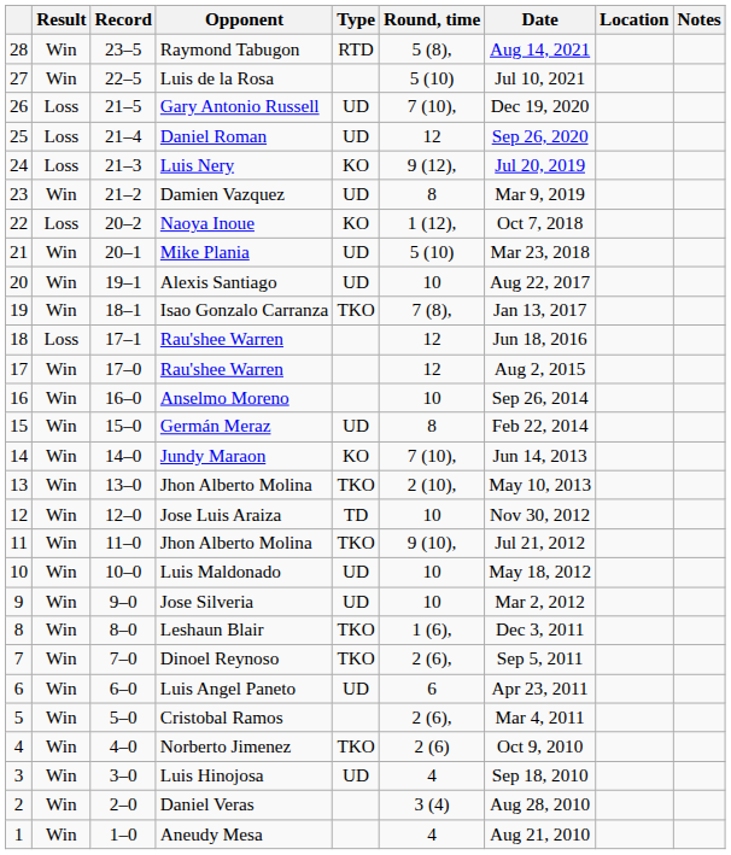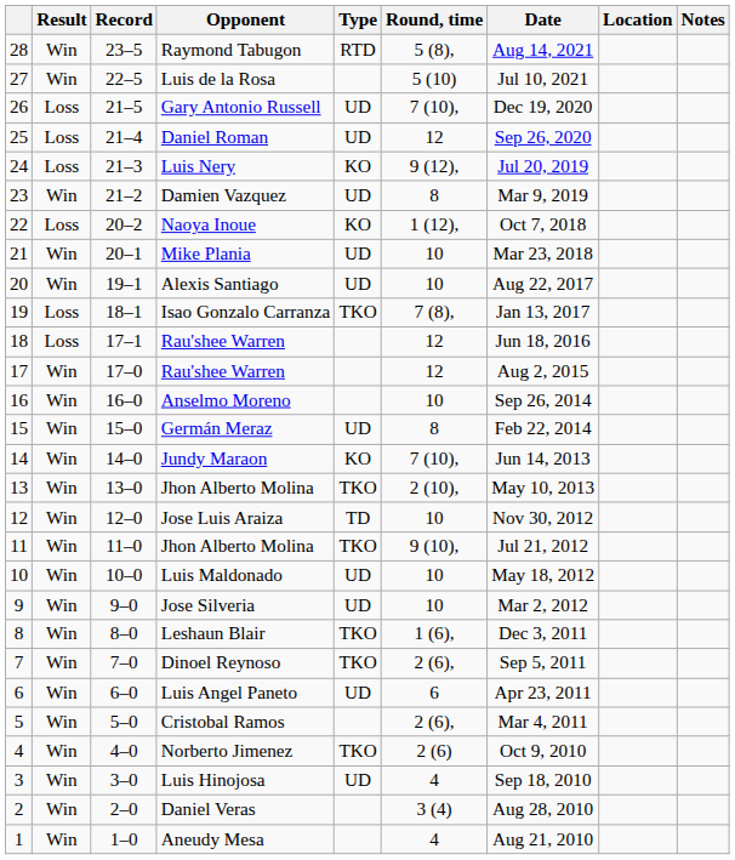 <table class=wikitable style=text-align:center>
 <tr>
 <th></th>
 <th>Result</th>
 <th>Record</th>
 <th>Opponent</th>
 <th>Type</th>
 <th>Round, time</th>
 <th>Date</th>
 <th>Location</th>
 <th>Notes</th>
 </tr>
 <tr>
 <td>28</td>
 <td>Win</td>
 <td>23–5</td>
 <td align=left>Raymond Tabugon</td>
 <td>RTD</td>
 <td>5 (8), </td>
 <td><a href='#'>Aug 14, 2021</a></td>
 <td align=left></td>
 <td align=left></td>
 </tr>
 <tr>
 <td>27</td>
 <td>Win</td>
 <td>22–5</td>
 <td align=left>Luis de la Rosa</td>
 <td></td>
 <td>5 (10)</td>
 <td>Jul 10, 2021</td>
 <td align=left></td>
 <td align=left></td>
 </tr>
 <tr>
 <td>26</td>
 <td>Loss</td>
 <td>21–5</td>
 <td align=left><a href='#'>Gary Antonio Russell</a></td>
 <td>UD</td>
 <td>7 (10), </td>
 <td>Dec 19, 2020</td>
 <td align=left></td>
 <td align=left></td>
 </tr>
 <tr>
 <td>25</td>
 <td>Loss</td>
 <td>21–4</td>
 <td align=left><a href='#'>Daniel Roman</a></td>
 <td>UD</td>
 <td>12</td>
 <td><a href='#'>Sep 26, 2020</a></td>
 <td align=left></td>
 <td align=left></td>
 </tr>
 <tr>
 <td>24</td>
 <td>Loss</td>
 <td>21–3</td>
 <td align=left><a href='#'>Luis Nery</a></td>
 <td>KO</td>
 <td>9 (12), </td>
 <td><a href='#'>Jul 20, 2019</a></td>
 <td align=left></td>
 <td align=left></td>
 </tr>
 <tr>
 <td>23</td>
 <td>Win</td>
 <td>21–2</td>
 <td align=left>Damien Vazquez</td>
 <td>UD</td>
 <td>8</td>
 <td>Mar 9, 2019</td>
 <td align=left></td>
 <td align=left></td>
 </tr>
 <tr>
 <td>22</td>
 <td>Loss</td>
 <td>20–2</td>
 <td align=left><a href='#'>Naoya Inoue</a></td>
 <td>KO</td>
 <td>1 (12), </td>
 <td>Oct 7, 2018</td>
 <td align=left></td>
 <td align=left></td>
 </tr>
 <tr>
 <td>21</td>
 <td>Win</td>
 <td>20–1</td>
 <td align=left><a href='#'>Mike Plania</a></td>
 <td>UD</td>
-<td>5 (10)</td>
+<td>10</td>
 <td>Mar 23, 2018</td>
 <td align=left></td>
 <td align=left></td>
 </tr>
 <tr>
 <td>20</td>
 <td>Win</td>
 <td>19–1</td>
 <td align=left>Alexis Santiago</td>
 <td>UD</td>
 <td>10</td>
 <td>Aug 22, 2017</td>
 <td align=left></td>
 <td align=left></td>
 </tr>
 <tr>
 <td>19</td>
-<td>Win</td>
+<td>Loss</td>
 <td>18–1</td>
 <td align=left>Isao Gonzalo Carranza</td>
 <td>TKO</td>
 <td>7 (8), </td>
 <td>Jan 13, 2017</td>
 <td align=left></td>
 <td align=left></td>
 </tr>
 <tr>
 <td>18</td>
 <td>Loss</td>
 <td>17–1</td>
 <td align=left><a href='#'>Rau'shee Warren</a></td>
 <td></td>
 <td>12</td>
 <td>Jun 18, 2016</td>
 <td align=left></td>
 <td align=left></td>
 </tr>
 <tr>
 <td>17</td>
 <td>Win</td>
 <td>17–0</td>
 <td align=left><a href='#'>Rau'shee Warren</a></td>
 <td></td>
 <td>12</td>
 <td>Aug 2, 2015</td>
 <td align=left></td>
 <td align=left></td>
 </tr>
 <tr>
 <td>16</td>
 <td>Win</td>
 <td>16–0</td>
 <td align=left><a href='#'>Anselmo Moreno</a></td>
 <td></td>
 <td>10</td>
 <td>Sep 26, 2014</td>
 <td align=left></td>
 <td align=left></td>
 </tr>
 <tr>
 <td>15</td>
 <td>Win</td>
 <td>15–0</td>
 <td align=left><a href='#'>Germán Meraz</a></td>
 <td>UD</td>
 <td>8</td>
 <td>Feb 22, 2014</td>
 <td align=left></td>
 <td align=left></td>
 </tr>
 <tr>
 <td>14</td>
 <td>Win</td>
 <td>14–0</td>
 <td align=left><a href='#'>Jundy Maraon</a></td>
 <td>KO</td>
 <td>7 (10), </td>
 <td>Jun 14, 2013</td>
 <td align=left></td>
 <td align=left></td>
 </tr>
 <tr>
 <td>13</td>
 <td>Win</td>
 <td>13–0</td>
 <td align=left>Jhon Alberto Molina</td>
 <td>TKO</td>
 <td>2 (10), </td>
 <td>May 10, 2013</td>
 <td align=left></td>
 <td align=left></td>
 </tr>
 <tr>
 <td>12</td>
 <td>Win</td>
 <td>12–0</td>
 <td align=left>Jose Luis Araiza</td>
 <td>TD</td>
 <td>10</td>
 <td>Nov 30, 2012</td>
 <td align=left></td>
 <td align=left></td>
 </tr>
 <tr>
 <td>11</td>
 <td>Win</td>
 <td>11–0</td>
 <td align=left>Jhon Alberto Molina</td>
 <td>TKO</td>
 <td>9 (10), </td>
 <td>Jul 21, 2012</td>
 <td align=left></td>
 <td align=left></td>
 </tr>
 <tr>
 <td>10</td>
 <td>Win</td>
 <td>10–0</td>
 <td align=left>Luis Maldonado</td>
 <td>UD</td>
 <td>10</td>
 <td>May 18, 2012</td>
 <td align=left></td>
 <td align=left></td>
 </tr>
 <tr>
 <td>9</td>
 <td>Win</td>
 <td>9–0</td>
 <td align=left>Jose Silveria</td>
 <td>UD</td>
 <td>10</td>
 <td>Mar 2, 2012</td>
 <td align=left></td>
 <td align=left></td>
 </tr>
 <tr>
 <td>8</td>
 <td>Win</td>
 <td>8–0</td>
 <td align=left>Leshaun Blair</td>
 <td>TKO</td>
 <td>1 (6), </td>
 <td>Dec 3, 2011</td>
 <td align=left></td>
 <td align=left></td>
 </tr>
 <tr>
 <td>7</td>
 <td>Win</td>
 <td>7–0</td>
 <td align=left>Dinoel Reynoso</td>
 <td>TKO</td>
 <td>2 (6), </td>
 <td>Sep 5, 2011</td>
 <td align=left></td>
 <td align=left></td>
 </tr>
 <tr>
 <td>6</td>
 <td>Win</td>
 <td>6–0</td>
 <td align=left>Luis Angel Paneto</td>
 <td>UD</td>
 <td>6</td>
 <td>Apr 23, 2011</td>
 <td align=left></td>
 <td align=left></td>
 </tr>
 <tr>
 <td>5</td>
 <td>Win</td>
 <td>5–0</td>
 <td align=left>Cristobal Ramos</td>
 <td></td>
 <td>2 (6), </td>
 <td>Mar 4, 2011</td>
 <td align=left></td>
 <td align=left></td>
 </tr>
 <tr>
 <td>4</td>
 <td>Win</td>
 <td>4–0</td>
 <td align=left>Norberto Jimenez</td>
 <td>TKO</td>
 <td>2 (6)</td>
 <td>Oct 9, 2010</td>
 <td align=left></td>
 <td align=left></td>
 </tr>
 <tr>
 <td>3</td>
 <td>Win</td>
 <td>3–0</td>
 <td align=left>Luis Hinojosa</td>
 <td>UD</td>
 <td>4</td>
 <td>Sep 18, 2010</td>
 <td align=left></td>
 <td align=left></td>
 </tr>
 <tr>
 <td>2</td>
 <td>Win</td>
 <td>2–0</td>
 <td align=left>Daniel Veras</td>
 <td></td>
 <td>3 (4)</td>
 <td>Aug 28, 2010</td>
 <td align=left></td>
 <td align=left></td>
 </tr>
 <tr>
 <td>1</td>
 <td>Win</td>
 <td>1–0</td>
 <td align=left>Aneudy Mesa</td>
 <td></td>
 <td>4</td>
 <td>Aug 21, 2010</td>
 <td align=left></td>
 <td align=left></td>
 </tr>
 </table>
